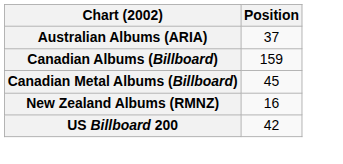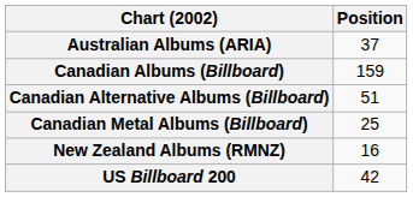 <table class="wikitable sortable plainrowheaders" style="text-align:center">
 <tr>
 <th scope="col">Chart (2002)</th>
 <th scope="col">Position</th>
 </tr>
 <tr>
 <th scope="row">Australian Albums (ARIA)</th>
 <td>37</td>
 </tr>
 <tr>
 <th scope="row">Canadian Albums (<em>Billboard</em>)</th>
 <td>159</td>
 </tr>
 <tr>
+<th scope="row">Canadian Alternative Albums (<em>Billboard</em>)</th>
+<td>51</td>
+</tr>
+<tr>
 <th scope="row">Canadian Metal Albums (<em>Billboard</em>)</th>
-<td>45</td>
+<td>25</td>
 </tr>
 <tr>
 <th scope="row">New Zealand Albums (RMNZ)</th>
 <td>16</td>
 </tr>
 <tr>
 <th scope="row">US <em>Billboard</em> 200</th>
 <td>42</td>
 </tr>
 </table>
